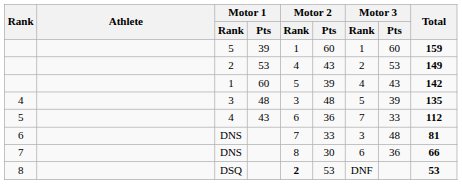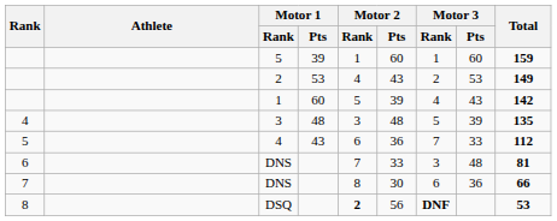 <table class=wikitable style="text-align:center">
 <tr>
 <th width=40 rowspan=2>Rank</th>
 <th width=250 rowspan=2>Athlete</th>
 <th colspan=2>Motor 1</th>
 <th colspan=2>Motor 2</th>
 <th colspan=2>Motor 3</th>
 <th width=60 rowspan=2>Total</th>
 </tr>
 <tr>
 <th width=40>Rank</th>
 <th width=40>Pts</th>
 <th width=40>Rank</th>
 <th width=40>Pts</th>
 <th width=40>Rank</th>
 <th width=40>Pts</th>
 </tr>
 <tr>
 <td></td>
 <td align=left></td>
 <td>5</td>
 <td>39</td>
 <td>1</td>
 <td>60</td>
 <td>1</td>
 <td>60</td>
 <td><strong>159</strong></td>
 </tr>
 <tr>
 <td></td>
 <td align=left></td>
 <td>2</td>
 <td>53</td>
 <td>4</td>
 <td>43</td>
 <td>2</td>
 <td>53</td>
 <td><strong>149</strong></td>
 </tr>
 <tr>
 <td></td>
 <td align=left></td>
 <td>1</td>
 <td>60</td>
 <td>5</td>
 <td>39</td>
 <td>4</td>
 <td>43</td>
 <td><strong>142</strong></td>
 </tr>
 <tr>
 <td>4</td>
 <td align=left></td>
 <td>3</td>
 <td>48</td>
 <td>3</td>
 <td>48</td>
 <td>5</td>
 <td>39</td>
 <td><strong>135</strong></td>
 </tr>
 <tr>
 <td>5</td>
 <td align=left></td>
 <td>4</td>
 <td>43</td>
 <td>6</td>
 <td>36</td>
 <td>7</td>
 <td>33</td>
 <td><strong>112</strong></td>
 </tr>
 <tr>
 <td>6</td>
 <td align=left></td>
 <td>DNS</td>
 <td></td>
 <td>7</td>
 <td>33</td>
 <td>3</td>
 <td>48</td>
 <td><strong>81</strong></td>
 </tr>
 <tr>
 <td>7</td>
 <td align=left></td>
 <td>DNS</td>
 <td></td>
 <td>8</td>
 <td>30</td>
 <td>6</td>
 <td>36</td>
 <td><strong>66</strong></td>
 </tr>
 <tr>
 <td>8</td>
 <td align=left></td>
 <td>DSQ</td>
 <td></td>
 <td><strong>2</strong></td>
-<td>53</td>
-<td>DNF</td>
+<td>56</td>
+<td><strong>DNF</strong></td>
 <td></td>
 <td><strong>53</strong></td>
 </tr>
 </table>
